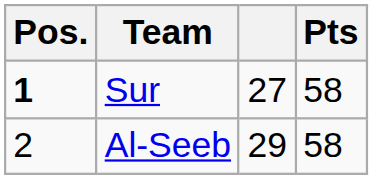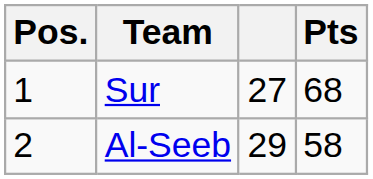 <table class="wikitable">
 <tr>
 <th>Pos.</th>
 <th>Team</th>
 <th></th>
 <th>Pts</th>
 </tr>
 <tr>
-<td><strong>1</strong></td>
+<td>1</td>
 <td align=left><a href='#'>Sur</a></td>
 <td>27</td>
-<td>58</td>
+<td>68</td>
 </tr>
 <tr>
 <td>2</td>
 <td align=left><a href='#'>Al-Seeb</a></td>
 <td>29</td>
 <td>58</td>
 </tr>
 </table>
